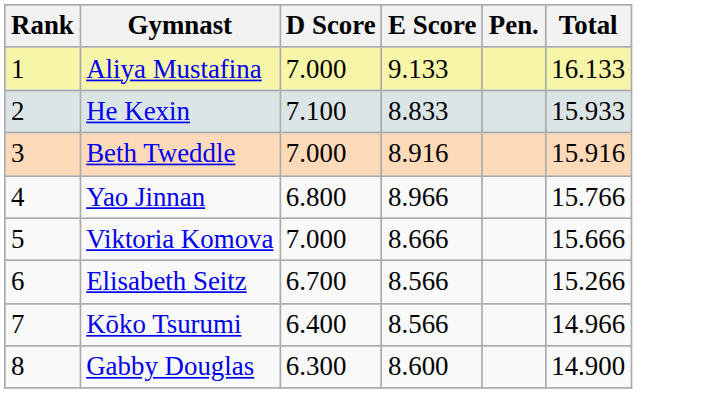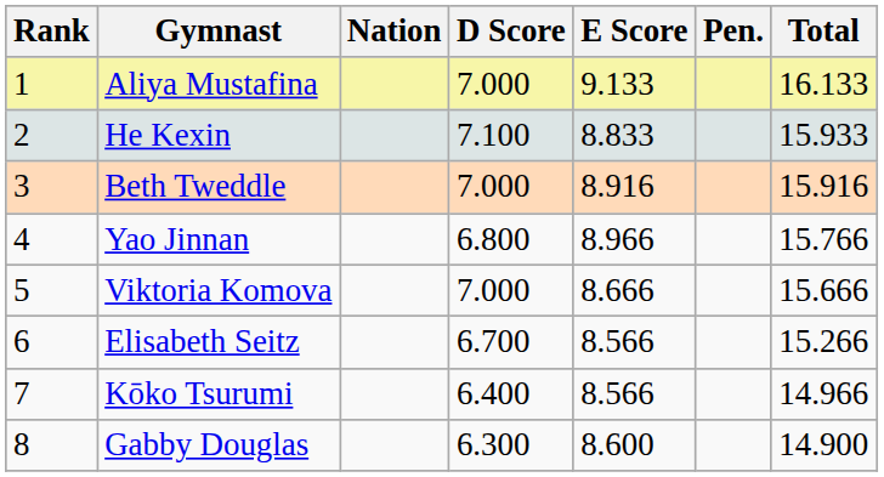 <table class="wikitable sortable">
 <tr>
 <th><div> Rank </div></th>
 <th><div> Gymnast </div></th>
+<th><div> Nation </div></th>
 <th><div> D Score </div></th>
 <th><div> E Score </div></th>
 <th><div> Pen. </div></th>
 <th><div> Total </div></th>
 </tr>
 <tr style="background:#F7F6A8;">
 <td><div> 1 </div></td>
 <td><div> <a href='#'>Aliya Mustafina</a> </div></td>
+<td><small></small></td>
 <td><div> 7.000 </div></td>
 <td><div> 9.133 </div></td>
 <td></td>
 <td><div> 16.133 </div></td>
 </tr>
 <tr style="background:#DCE5E5;">
 <td><div> 2 </div></td>
 <td><div> <a href='#'>He Kexin</a>  </div></td>
+<td><small></small></td>
 <td><div> 7.100 </div></td>
 <td><div> 8.833 </div></td>
 <td></td>
 <td><div> 15.933 </div></td>
 </tr>
 <tr style="background:#FFDAB9;">
 <td><div> 3 </div></td>
 <td><div> <a href='#'>Beth Tweddle</a>  </div></td>
+<td><small></small></td>
 <td><div> 7.000 </div></td>
 <td><div> 8.916 </div></td>
 <td></td>
 <td><div> 15.916 </div></td>
 </tr>
 <tr>
 <td><div> 4 </div></td>
 <td><div> <a href='#'>Yao Jinnan</a> </div></td>
+<td><small></small></td>
 <td><div> 6.800 </div></td>
 <td><div> 8.966 </div></td>
 <td></td>
 <td><div> 15.766 </div></td>
 </tr>
 <tr>
 <td><div> 5 </div></td>
 <td><div> <a href='#'>Viktoria Komova</a> </div></td>
+<td><small></small></td>
 <td><div> 7.000 </div></td>
 <td><div> 8.666 </div></td>
 <td></td>
 <td><div> 15.666 </div></td>
 </tr>
 <tr>
 <td><div> 6 </div></td>
 <td><div> <a href='#'>Elisabeth Seitz</a> </div></td>
+<td><small></small></td>
 <td><div> 6.700 </div></td>
 <td><div> 8.566 </div></td>
 <td></td>
 <td><div> 15.266 </div></td>
 </tr>
 <tr>
 <td><div> 7 </div></td>
 <td><div> <a href='#'>Kōko Tsurumi</a> </div></td>
+<td><small></small></td>
 <td><div> 6.400 </div></td>
 <td><div> 8.566 </div></td>
 <td></td>
 <td><div> 14.966 </div></td>
 </tr>
 <tr>
 <td><div> 8 </div></td>
 <td><div> <a href='#'>Gabby Douglas</a> </div></td>
+<td><small></small></td>
 <td><div> 6.300 </div></td>
 <td><div> 8.600 </div></td>
 <td></td>
 <td><div> 14.900 </div></td>
 </tr>
 </table>
